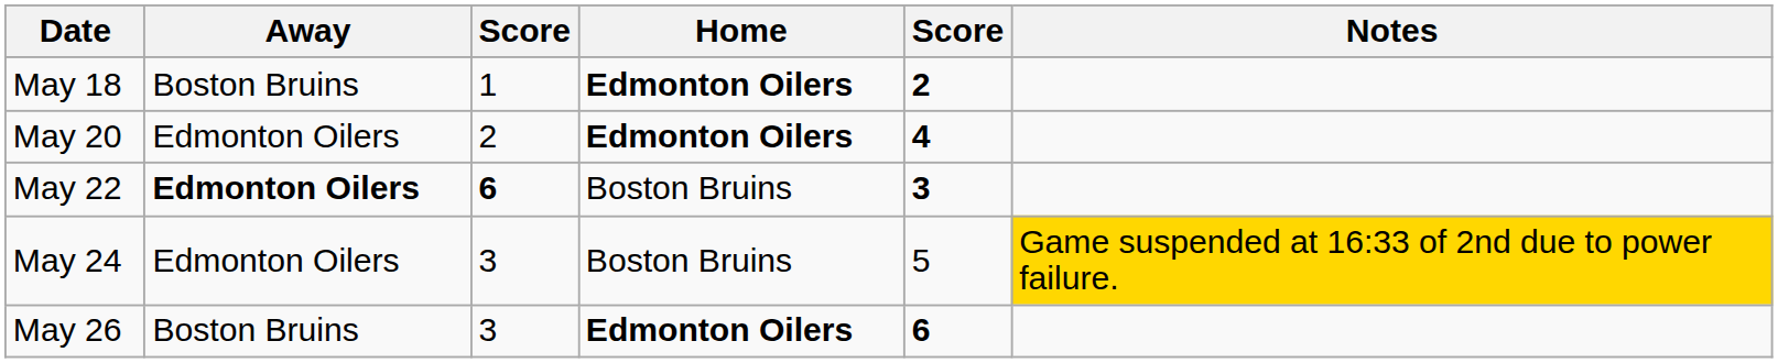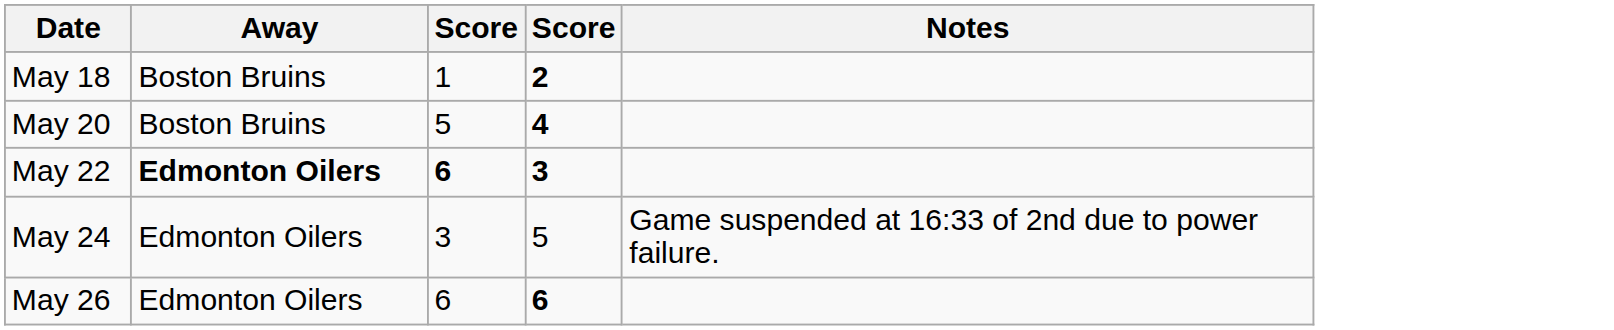 <table class="wikitable">
 <tr>
 <th style="width:60px;">Date</th>
 <th style="width:150px;">Away</th>
 <th style="width:5px;">Score</th>
-<th style="width:150px;">Home</th>
 <th style="width:5px;">Score</th>
 <th style="width:360px;">Notes</th>
 </tr>
 <tr>
 <td>May 18</td>
 <td>Boston Bruins</td>
 <td>1</td>
-<td><strong>Edmonton Oilers</strong></td>
 <td><strong>2</strong></td>
 <td></td>
 </tr>
 <tr>
 <td>May 20</td>
-<td>Edmonton Oilers</td>
-<td>2</td>
-<td><strong>Edmonton Oilers</strong></td>
+<td>Boston Bruins</td>
+<td>5</td>
 <td><strong>4</strong></td>
 <td></td>
 </tr>
 <tr>
 <td>May 22</td>
 <td><strong>Edmonton Oilers</strong></td>
 <td><strong>6</strong></td>
-<td>Boston Bruins</td>
 <td><strong>3</strong></td>
 <td></td>
 </tr>
 <tr>
 <td>May 24</td>
 <td>Edmonton Oilers</td>
 <td>3</td>
-<td>Boston Bruins</td>
 <td>5</td>
-<td style="background: gold;">Game suspended at 16:33 of 2nd due to power failure.</td>
+<td>Game suspended at 16:33 of 2nd due to power failure.</td>
 </tr>
 <tr>
 <td>May 26</td>
-<td>Boston Bruins</td>
-<td>3</td>
-<td><strong>Edmonton Oilers</strong></td>
+<td>Edmonton Oilers</td>
+<td>6</td>
 <td><strong>6</strong></td>
 <td></td>
 </tr>
 </table>
